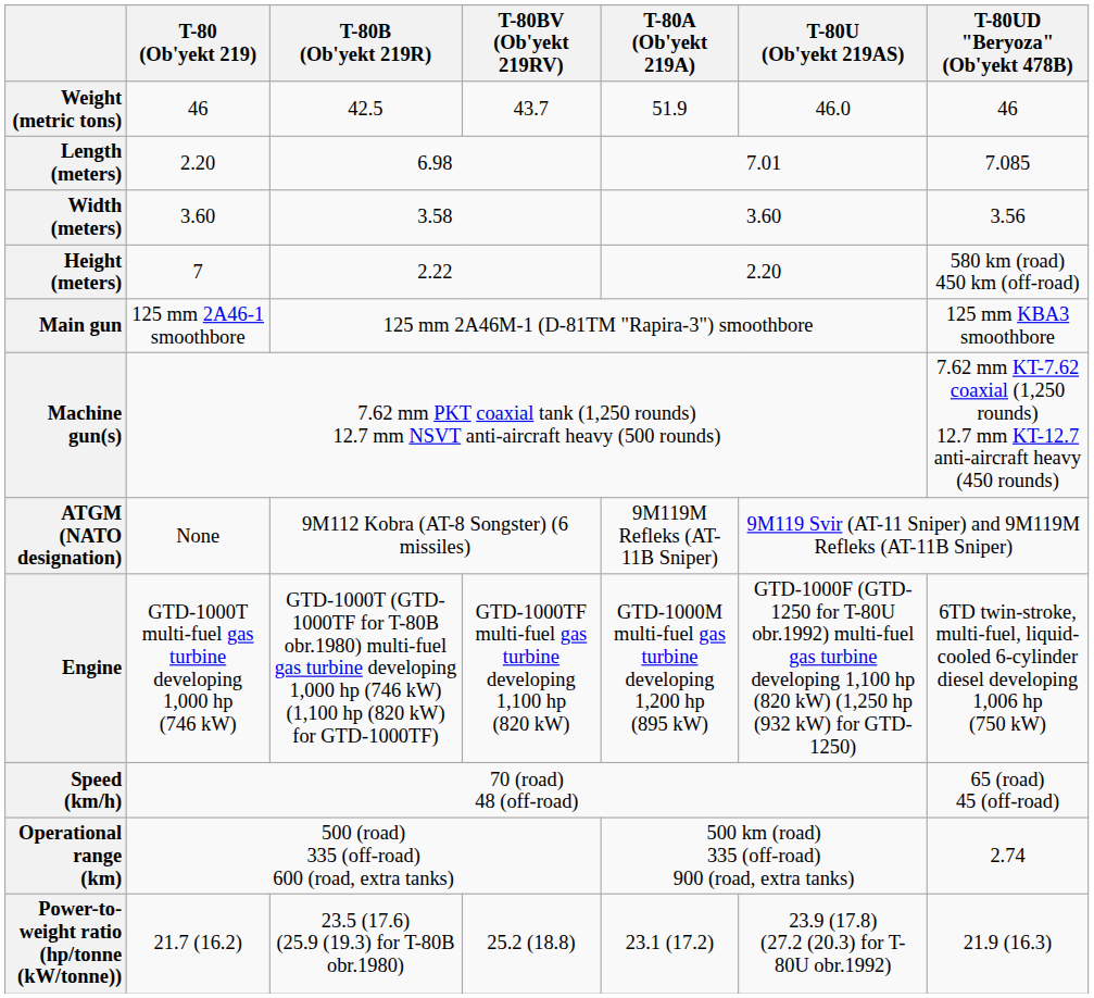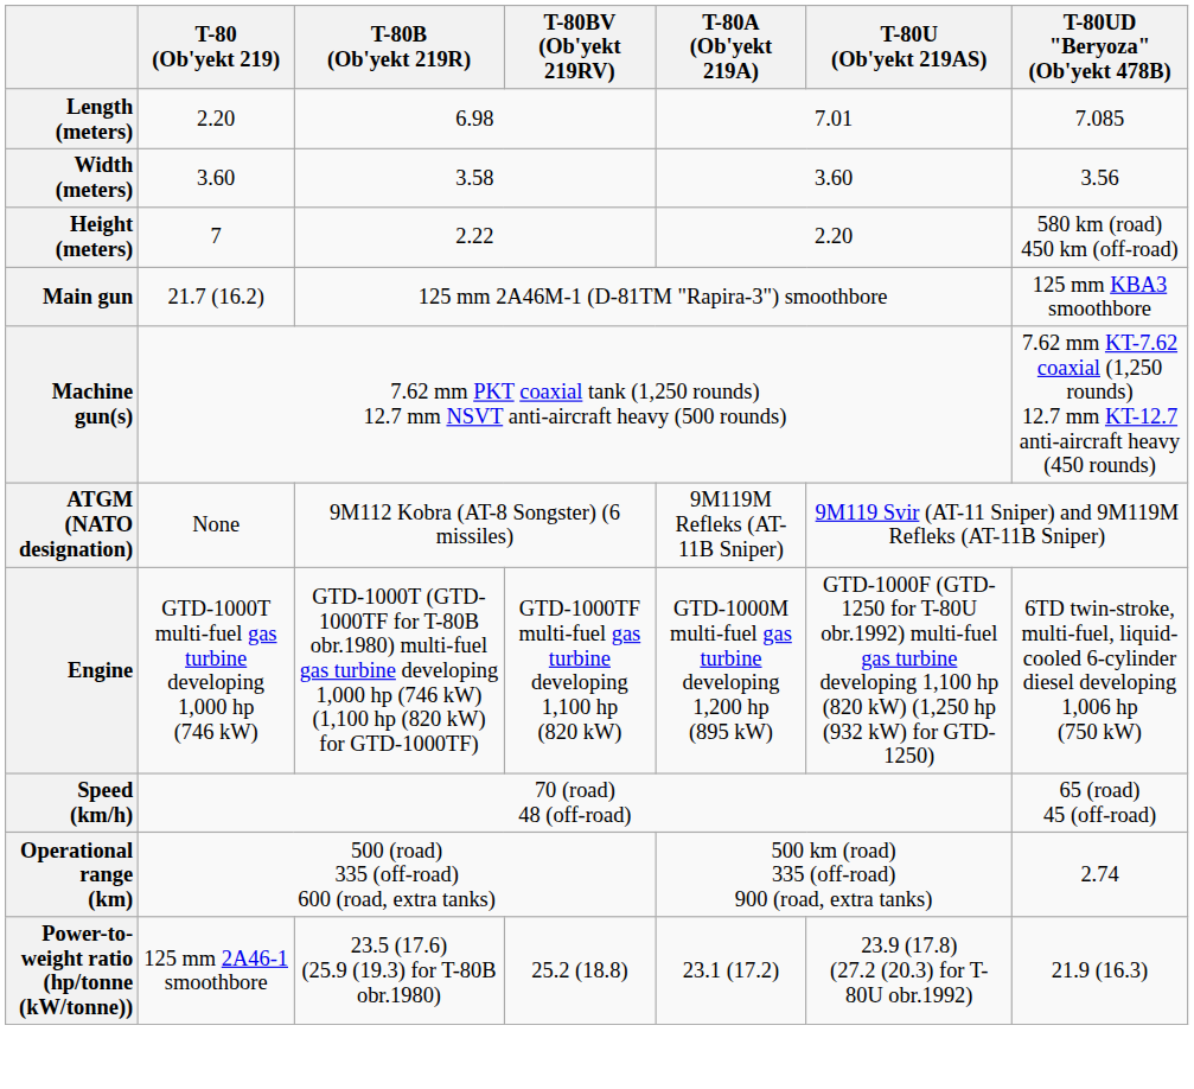 <table class="wikitable mw-collapsible" summary="Characteristics of the T-80 models">
 <tr>
 <th></th>
 <th>T-80 <br> (Ob'yekt 219)</th>
 <th>T-80B <br> (Ob'yekt 219R)</th>
 <th>T-80BV <br> (Ob'yekt 219RV)</th>
 <th>T-80A <br> (Ob'yekt 219A)</th>
 <th>T-80U <br> (Ob'yekt 219AS)</th>
 <th>T-80UD "Beryoza" <br> (Ob'yekt 478B)</th>
-</tr>
-<tr>
-<th style="text-align:right;">Weight <br> (metric tons)</th>
-<td style="text-align:center;">46</td>
-<td style="text-align:center;">42.5</td>
-<td style="text-align:center;">43.7</td>
-<td style="text-align:center;">51.9</td>
-<td style="text-align:center;">46.0</td>
-<td style="text-align:center;">46</td>
 </tr>
 <tr>
 <th style="text-align:right;">Length <br> (meters)</th>
 <td style="text-align:center;">2.20</td>
 <td colspan=2 style="text-align:center;">6.98</td>
 <td colspan=2 style="text-align:center;">7.01</td>
 <td style="text-align:center;">7.085</td>
 </tr>
 <tr>
 <th style="text-align:right;">Width <br> (meters)</th>
 <td style="text-align:center;">3.60</td>
 <td colspan=2 style="text-align:center;">3.58</td>
 <td colspan=2 style="text-align:center;">3.60</td>
 <td style="text-align:center;">3.56</td>
 </tr>
 <tr>
 <th style="text-align:right;">Height <br> (meters)</th>
 <td style="text-align:center;">7</td>
 <td colspan=2 style="text-align:center;">2.22</td>
 <td colspan=2 style="text-align:center;">2.20</td>
 <td style="text-align:center;">580 km (road) <br> 450 km (off-road)</td>
 </tr>
 <tr>
 <th style="text-align:right;">Main gun</th>
-<td style="text-align:center;">125 mm <a href='#'>2A46-1</a> smoothbore</td>
+<td style="text-align:center;">21.7 (16.2)</td>
 <td colspan=4 style="text-align:center;">125 mm 2A46M-1 (D-81TM "Rapira-3") smoothbore</td>
 <td style="text-align:center;">125 mm <a href='#'>KBA3</a> smoothbore</td>
 </tr>
 <tr>
 <th style="text-align:right;">Machine gun(s)</th>
 <td colspan=5 style="text-align:center;">7.62 mm <a href='#'>PKT</a> <a href='#'>coaxial</a> tank (1,250 rounds) <br> 12.7 mm <a href='#'>NSVT</a> anti-aircraft heavy (500 rounds)</td>
 <td style="text-align:center;">7.62 mm <a href='#'>KT-7.62</a> <a href='#'>coaxial</a> (1,250 rounds) <br> 12.7 mm <a href='#'>KT-12.7</a> anti-aircraft heavy (450 rounds)</td>
 </tr>
 <tr>
 <th style="text-align:right;">ATGM <br> (NATO designation)</th>
 <td style="text-align:center;">None</td>
 <td colspan=2 style="text-align:center;">9M112 Kobra (AT-8 Songster) (6 missiles)</td>
 <td style="text-align:center;">9M119M Refleks (AT-11B Sniper)</td>
 <td colspan=2 style="text-align:center;"><a href='#'>9M119 Svir</a> (AT-11 Sniper) and 9M119M Refleks (AT-11B Sniper)</td>
 </tr>
 <tr>
 <th style="text-align:right;">Engine</th>
 <td style="text-align:center;">GTD-1000T multi-fuel <a href='#'>gas turbine</a> developing 1,000 hp (746 kW)</td>
 <td style="text-align:center;">GTD-1000T (GTD-1000TF for T-80B obr.1980) multi-fuel <a href='#'>gas turbine</a> developing 1,000 hp (746 kW) (1,100 hp (820 kW) for GTD-1000TF)</td>
 <td style="text-align:center;">GTD-1000TF multi-fuel <a href='#'>gas turbine</a> developing 1,100 hp (820 kW)</td>
 <td style="text-align:center;">GTD-1000M multi-fuel <a href='#'>gas turbine</a> developing 1,200 hp (895 kW)</td>
 <td style="text-align:center;">GTD-1000F (GTD-1250 for T-80U obr.1992) multi-fuel <a href='#'>gas turbine</a> developing 1,100 hp (820 kW) (1,250 hp (932 kW) for GTD-1250)</td>
 <td style="text-align:center;">6TD twin-stroke, multi-fuel, liquid-cooled 6-cylinder diesel developing 1,006 hp (750 kW)</td>
 </tr>
 <tr>
 <th style="text-align:right;">Speed <br> (km/h)</th>
 <td colspan=5 style="text-align:center;">70 (road) <br> 48 (off-road)</td>
 <td style="text-align:center;">65 (road) <br> 45 (off-road)</td>
 </tr>
 <tr>
 <th style="text-align:right;">Operational range <br> (km)</th>
 <td colspan=3 style="text-align:center;">500 (road) <br> 335 (off-road) <br> 600 (road, extra tanks)</td>
 <td colspan=2 style="text-align:center;">500 km (road) <br> 335 (off-road) <br> 900 (road, extra tanks)</td>
 <td style="text-align:center;">2.74</td>
 </tr>
 <tr>
 <th style="text-align:right;">Power-to-weight ratio <br> (hp/tonne (kW/tonne))</th>
-<td style="text-align:center;">21.7 (16.2)</td>
+<td style="text-align:center;">125 mm <a href='#'>2A46-1</a> smoothbore</td>
 <td style="text-align:center;">23.5 (17.6) <br> (25.9 (19.3) for T-80B obr.1980)</td>
 <td style="text-align:center;">25.2 (18.8)</td>
 <td style="text-align:center;">23.1 (17.2)</td>
 <td style="text-align:center;">23.9 (17.8) <br> (27.2 (20.3) for T-80U obr.1992)</td>
 <td style="text-align:center;">21.9 (16.3)</td>
 </tr>
 </table>
